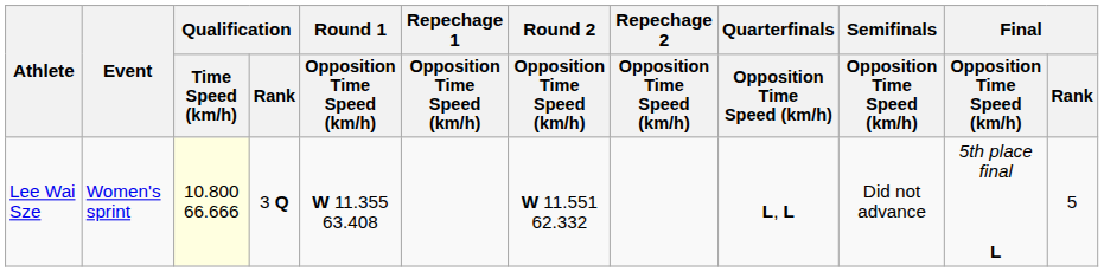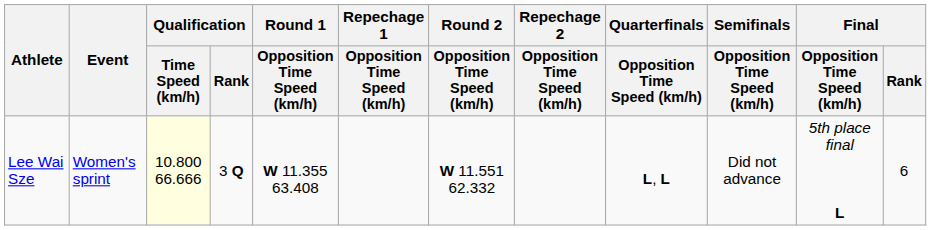 <table class="wikitable" style="font-size:90%">
 <tr>
 <th rowspan=2>Athlete</th>
 <th rowspan=2>Event</th>
 <th colspan=2>Qualification</th>
 <th>Round 1</th>
 <th>Repechage 1</th>
 <th>Round 2</th>
 <th>Repechage 2</th>
 <th>Quarterfinals</th>
 <th>Semifinals</th>
 <th colspan=2>Final</th>
 </tr>
 <tr style="font-size:95%">
 <th>Time<br>Speed (km/h)</th>
 <th>Rank</th>
 <th>Opposition<br>Time<br>Speed (km/h)</th>
 <th>Opposition<br>Time<br>Speed (km/h)</th>
 <th>Opposition<br>Time<br>Speed (km/h)</th>
 <th>Opposition<br>Time<br>Speed (km/h)</th>
 <th>Opposition<br>Time<br>Speed (km/h)</th>
 <th>Opposition<br>Time<br>Speed (km/h)</th>
 <th>Opposition<br>Time<br>Speed (km/h)</th>
 <th>Rank</th>
 </tr>
 <tr align=center>
 <td align=left><a href='#'>Lee Wai Sze</a></td>
 <td align=left><a href='#'>Women's sprint</a></td>
 <td style="background: lightyellow;">10.800<br>66.666</td>
 <td>3 <strong>Q</strong></td>
 <td><br><strong>W</strong> 11.355<br>63.408</td>
 <td></td>
 <td><br><strong>W</strong> 11.551<br>62.332</td>
 <td></td>
 <td><br><strong>L</strong>, <strong>L</strong></td>
 <td>Did not advance</td>
 <td><em>5th place final</em><br><br><br><br><strong>L</strong></td>
-<td>5</td>
+<td>6</td>
 </tr>
 </table>
